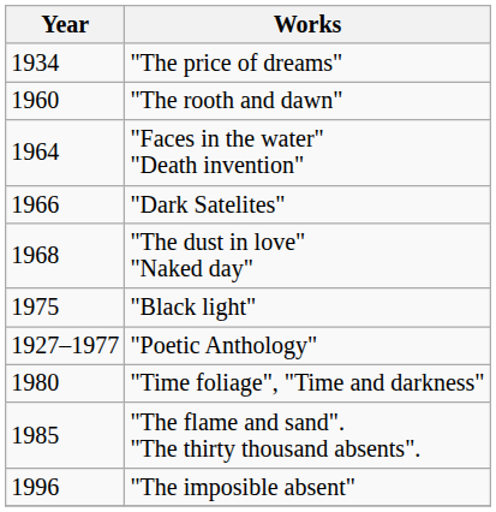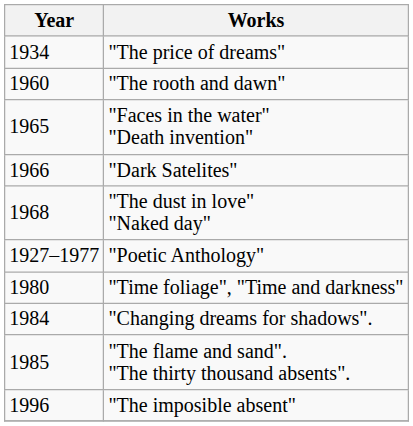 <table class="wikitable">
 <tr>
 <th>Year</th>
 <th>Works</th>
 </tr>
 <tr ------>
 <td>1934</td>
 <td>"The price of dreams"</td>
 </tr>
 <tr -------->
 <td>1960</td>
 <td>"The rooth and dawn"</td>
 </tr>
 <tr -------->
-<td>1964</td>
+<td>1965</td>
 <td>"Faces in the water"<br>"Death invention"</td>
 </tr>
 <tr -------->
 <td>1966</td>
 <td>"Dark Satelites"</td>
 </tr>
 <tr -------->
 <td>1968</td>
 <td>"The dust in love"<br>"Naked day"</td>
 </tr>
 <tr -------->
-<td>1975</td>
-<td>"Black light"</td>
-</tr>
-<tr -------->
 <td>1927–1977</td>
 <td>"Poetic Anthology"</td>
 </tr>
 <tr -------->
 <td>1980</td>
 <td>"Time foliage", "Time and darkness"</td>
+</tr>
+<tr -------->
+<td>1984</td>
+<td>"Changing dreams for shadows".</td>
 </tr>
 <tr -------->
 <td>1985</td>
 <td>"The flame and sand".<br>"The thirty thousand absents".</td>
 </tr>
 <tr -------->
 <td>1996</td>
 <td>"The imposible absent"</td>
 </tr>
 <tr -------->
 </tr>
 </table>
